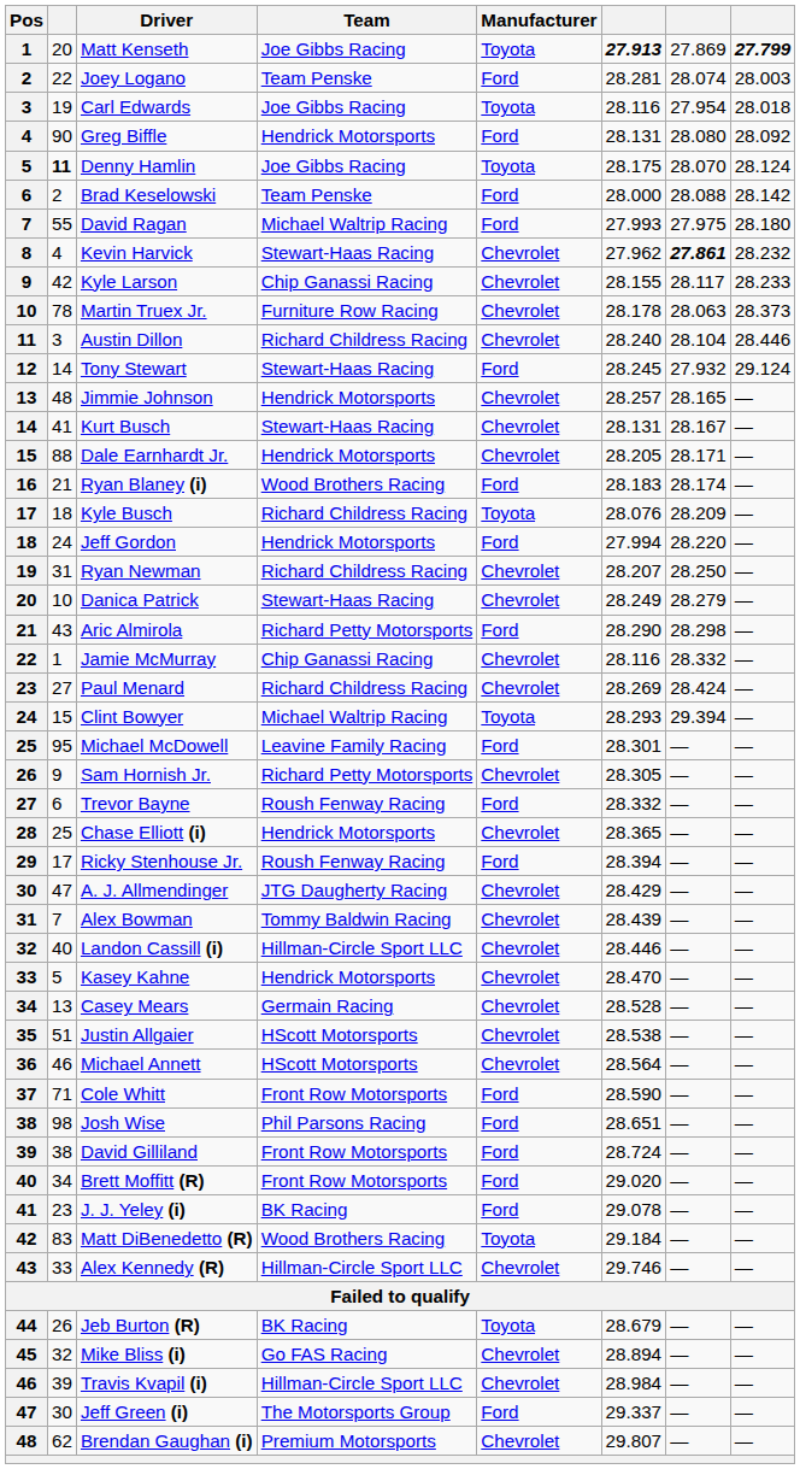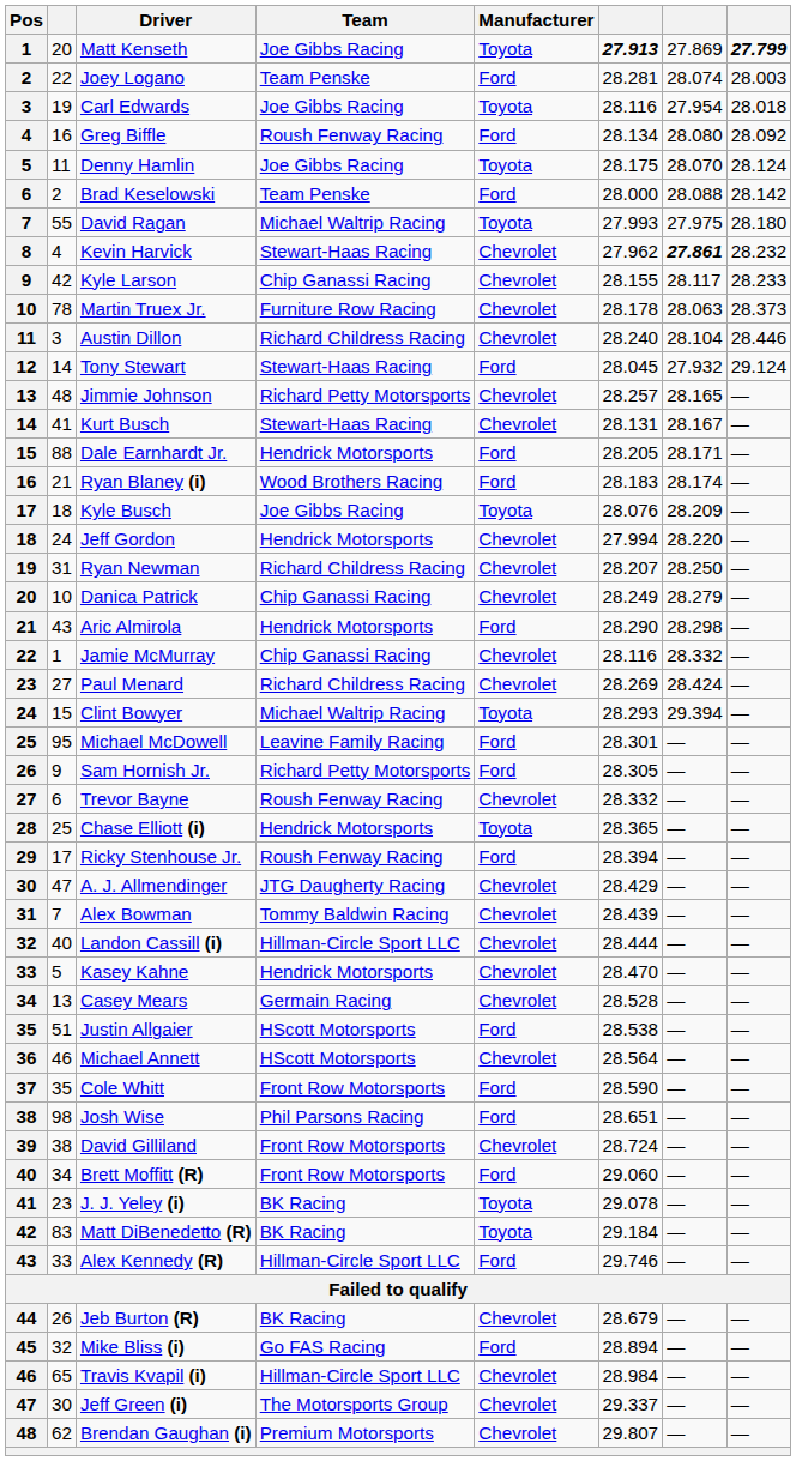 <table class="wikitable" style="font-size:95%">
 <tr>
 <th>Pos</th>
 <th></th>
 <th>Driver</th>
 <th>Team</th>
 <th>Manufacturer</th>
 <th></th>
 <th></th>
 <th></th>
 </tr>
 <tr>
 <th>1</th>
 <td>20</td>
 <td><a href='#'>Matt Kenseth</a></td>
 <td><a href='#'>Joe Gibbs Racing</a></td>
 <td><a href='#'>Toyota</a></td>
 <td><strong><em>27.913</em></strong></td>
 <td>27.869</td>
 <td><strong><em>27.799</em></strong></td>
 </tr>
 <tr>
 <th>2</th>
 <td>22</td>
 <td><a href='#'>Joey Logano</a></td>
 <td><a href='#'>Team Penske</a></td>
 <td><a href='#'>Ford</a></td>
 <td>28.281</td>
 <td>28.074</td>
 <td>28.003</td>
 </tr>
 <tr>
 <th>3</th>
 <td>19</td>
 <td><a href='#'>Carl Edwards</a></td>
 <td><a href='#'>Joe Gibbs Racing</a></td>
 <td><a href='#'>Toyota</a></td>
 <td>28.116</td>
 <td>27.954</td>
 <td>28.018</td>
 </tr>
 <tr>
 <th>4</th>
-<td>90</td>
+<td>16</td>
 <td><a href='#'>Greg Biffle</a></td>
-<td><a href='#'>Hendrick Motorsports</a></td>
+<td><a href='#'>Roush Fenway Racing</a></td>
 <td><a href='#'>Ford</a></td>
-<td>28.131</td>
+<td>28.134</td>
 <td>28.080</td>
 <td>28.092</td>
 </tr>
 <tr>
 <th>5</th>
-<td><strong>11</strong></td>
+<td>11</td>
 <td><a href='#'>Denny Hamlin</a></td>
 <td><a href='#'>Joe Gibbs Racing</a></td>
 <td><a href='#'>Toyota</a></td>
 <td>28.175</td>
 <td>28.070</td>
 <td>28.124</td>
 </tr>
 <tr>
 <th>6</th>
 <td>2</td>
 <td><a href='#'>Brad Keselowski</a></td>
 <td><a href='#'>Team Penske</a></td>
 <td><a href='#'>Ford</a></td>
 <td>28.000</td>
 <td>28.088</td>
 <td>28.142</td>
 </tr>
 <tr>
 <th>7</th>
 <td>55</td>
 <td><a href='#'>David Ragan</a></td>
 <td><a href='#'>Michael Waltrip Racing</a></td>
-<td><a href='#'>Ford</a></td>
+<td><a href='#'>Toyota</a></td>
 <td>27.993</td>
 <td>27.975</td>
 <td>28.180</td>
 </tr>
 <tr>
 <th>8</th>
 <td>4</td>
 <td><a href='#'>Kevin Harvick</a></td>
 <td><a href='#'>Stewart-Haas Racing</a></td>
 <td><a href='#'>Chevrolet</a></td>
 <td>27.962</td>
 <td><strong><em>27.861</em></strong></td>
 <td>28.232</td>
 </tr>
 <tr>
 <th>9</th>
 <td>42</td>
 <td><a href='#'>Kyle Larson</a></td>
 <td><a href='#'>Chip Ganassi Racing</a></td>
 <td><a href='#'>Chevrolet</a></td>
 <td>28.155</td>
 <td>28.117</td>
 <td>28.233</td>
 </tr>
 <tr>
 <th>10</th>
 <td>78</td>
 <td><a href='#'>Martin Truex Jr.</a></td>
 <td><a href='#'>Furniture Row Racing</a></td>
 <td><a href='#'>Chevrolet</a></td>
 <td>28.178</td>
 <td>28.063</td>
 <td>28.373</td>
 </tr>
 <tr>
 <th>11</th>
 <td>3</td>
 <td><a href='#'>Austin Dillon</a></td>
 <td><a href='#'>Richard Childress Racing</a></td>
 <td><a href='#'>Chevrolet</a></td>
 <td>28.240</td>
 <td>28.104</td>
 <td>28.446</td>
 </tr>
 <tr>
 <th>12</th>
 <td>14</td>
 <td><a href='#'>Tony Stewart</a></td>
 <td><a href='#'>Stewart-Haas Racing</a></td>
 <td><a href='#'>Ford</a></td>
-<td>28.245</td>
+<td>28.045</td>
 <td>27.932</td>
 <td>29.124</td>
 </tr>
 <tr>
 <th>13</th>
 <td>48</td>
 <td><a href='#'>Jimmie Johnson</a></td>
-<td><a href='#'>Hendrick Motorsports</a></td>
+<td><a href='#'>Richard Petty Motorsports</a></td>
 <td><a href='#'>Chevrolet</a></td>
 <td>28.257</td>
 <td>28.165</td>
 <td>—</td>
 </tr>
 <tr>
 <th>14</th>
 <td>41</td>
 <td><a href='#'>Kurt Busch</a></td>
 <td><a href='#'>Stewart-Haas Racing</a></td>
 <td><a href='#'>Chevrolet</a></td>
 <td>28.131</td>
 <td>28.167</td>
 <td>—</td>
 </tr>
 <tr>
 <th>15</th>
 <td>88</td>
 <td><a href='#'>Dale Earnhardt Jr.</a></td>
 <td><a href='#'>Hendrick Motorsports</a></td>
-<td><a href='#'>Chevrolet</a></td>
+<td><a href='#'>Ford</a></td>
 <td>28.205</td>
 <td>28.171</td>
 <td>—</td>
 </tr>
 <tr>
 <th>16</th>
 <td>21</td>
 <td><a href='#'>Ryan Blaney</a> <strong>(i)</strong></td>
 <td><a href='#'>Wood Brothers Racing</a></td>
 <td><a href='#'>Ford</a></td>
 <td>28.183</td>
 <td>28.174</td>
 <td>—</td>
 </tr>
 <tr>
 <th>17</th>
 <td>18</td>
 <td><a href='#'>Kyle Busch</a></td>
-<td><a href='#'>Richard Childress Racing</a></td>
+<td><a href='#'>Joe Gibbs Racing</a></td>
 <td><a href='#'>Toyota</a></td>
 <td>28.076</td>
 <td>28.209</td>
 <td>—</td>
 </tr>
 <tr>
 <th>18</th>
 <td>24</td>
 <td><a href='#'>Jeff Gordon</a></td>
 <td><a href='#'>Hendrick Motorsports</a></td>
-<td><a href='#'>Ford</a></td>
+<td><a href='#'>Chevrolet</a></td>
 <td>27.994</td>
 <td>28.220</td>
 <td>—</td>
 </tr>
 <tr>
 <th>19</th>
 <td>31</td>
 <td><a href='#'>Ryan Newman</a></td>
 <td><a href='#'>Richard Childress Racing</a></td>
 <td><a href='#'>Chevrolet</a></td>
 <td>28.207</td>
 <td>28.250</td>
 <td>—</td>
 </tr>
 <tr>
 <th>20</th>
 <td>10</td>
 <td><a href='#'>Danica Patrick</a></td>
-<td><a href='#'>Stewart-Haas Racing</a></td>
+<td><a href='#'>Chip Ganassi Racing</a></td>
 <td><a href='#'>Chevrolet</a></td>
 <td>28.249</td>
 <td>28.279</td>
 <td>—</td>
 </tr>
 <tr>
 <th>21</th>
 <td>43</td>
 <td><a href='#'>Aric Almirola</a></td>
-<td><a href='#'>Richard Petty Motorsports</a></td>
+<td><a href='#'>Hendrick Motorsports</a></td>
 <td><a href='#'>Ford</a></td>
 <td>28.290</td>
 <td>28.298</td>
 <td>—</td>
 </tr>
 <tr>
 <th>22</th>
 <td>1</td>
 <td><a href='#'>Jamie McMurray</a></td>
 <td><a href='#'>Chip Ganassi Racing</a></td>
 <td><a href='#'>Chevrolet</a></td>
 <td>28.116</td>
 <td>28.332</td>
 <td>—</td>
 </tr>
 <tr>
 <th>23</th>
 <td>27</td>
 <td><a href='#'>Paul Menard</a></td>
 <td><a href='#'>Richard Childress Racing</a></td>
 <td><a href='#'>Chevrolet</a></td>
 <td>28.269</td>
 <td>28.424</td>
 <td>—</td>
 </tr>
 <tr>
 <th>24</th>
 <td>15</td>
 <td><a href='#'>Clint Bowyer</a></td>
 <td><a href='#'>Michael Waltrip Racing</a></td>
 <td><a href='#'>Toyota</a></td>
 <td>28.293</td>
 <td>29.394</td>
 <td>—</td>
 </tr>
 <tr>
 <th>25</th>
 <td>95</td>
 <td><a href='#'>Michael McDowell</a></td>
 <td><a href='#'>Leavine Family Racing</a></td>
 <td><a href='#'>Ford</a></td>
 <td>28.301</td>
 <td>—</td>
 <td>—</td>
 </tr>
 <tr>
 <th>26</th>
 <td>9</td>
 <td><a href='#'>Sam Hornish Jr.</a></td>
 <td><a href='#'>Richard Petty Motorsports</a></td>
-<td><a href='#'>Chevrolet</a></td>
+<td><a href='#'>Ford</a></td>
 <td>28.305</td>
 <td>—</td>
 <td>—</td>
 </tr>
 <tr>
 <th>27</th>
 <td>6</td>
 <td><a href='#'>Trevor Bayne</a></td>
 <td><a href='#'>Roush Fenway Racing</a></td>
-<td><a href='#'>Ford</a></td>
+<td><a href='#'>Chevrolet</a></td>
 <td>28.332</td>
 <td>—</td>
 <td>—</td>
 </tr>
 <tr>
 <th>28</th>
 <td>25</td>
 <td><a href='#'>Chase Elliott</a> <strong>(i)</strong></td>
 <td><a href='#'>Hendrick Motorsports</a></td>
-<td><a href='#'>Chevrolet</a></td>
+<td><a href='#'>Toyota</a></td>
 <td>28.365</td>
 <td>—</td>
 <td>—</td>
 </tr>
 <tr>
 <th>29</th>
 <td>17</td>
 <td><a href='#'>Ricky Stenhouse Jr.</a></td>
 <td><a href='#'>Roush Fenway Racing</a></td>
 <td><a href='#'>Ford</a></td>
 <td>28.394</td>
 <td>—</td>
 <td>—</td>
 </tr>
 <tr>
 <th>30</th>
 <td>47</td>
 <td><a href='#'>A. J. Allmendinger</a></td>
 <td><a href='#'>JTG Daugherty Racing</a></td>
 <td><a href='#'>Chevrolet</a></td>
 <td>28.429</td>
 <td>—</td>
 <td>—</td>
 </tr>
 <tr>
 <th>31</th>
 <td>7</td>
 <td><a href='#'>Alex Bowman</a></td>
 <td><a href='#'>Tommy Baldwin Racing</a></td>
 <td><a href='#'>Chevrolet</a></td>
 <td>28.439</td>
 <td>—</td>
 <td>—</td>
 </tr>
 <tr>
 <th>32</th>
 <td>40</td>
 <td><a href='#'>Landon Cassill</a> <strong>(i)</strong></td>
 <td><a href='#'>Hillman-Circle Sport LLC</a></td>
 <td><a href='#'>Chevrolet</a></td>
-<td>28.446</td>
+<td>28.444</td>
 <td>—</td>
 <td>—</td>
 </tr>
 <tr>
 <th>33</th>
 <td>5</td>
 <td><a href='#'>Kasey Kahne</a></td>
 <td><a href='#'>Hendrick Motorsports</a></td>
 <td><a href='#'>Chevrolet</a></td>
 <td>28.470</td>
 <td>—</td>
 <td>—</td>
 </tr>
 <tr>
 <th>34</th>
 <td>13</td>
 <td><a href='#'>Casey Mears</a></td>
 <td><a href='#'>Germain Racing</a></td>
 <td><a href='#'>Chevrolet</a></td>
 <td>28.528</td>
 <td>—</td>
 <td>—</td>
 </tr>
 <tr>
 <th>35</th>
 <td>51</td>
 <td><a href='#'>Justin Allgaier</a></td>
 <td><a href='#'>HScott Motorsports</a></td>
-<td><a href='#'>Chevrolet</a></td>
+<td><a href='#'>Ford</a></td>
 <td>28.538</td>
 <td>—</td>
 <td>—</td>
 </tr>
 <tr>
 <th>36</th>
 <td>46</td>
 <td><a href='#'>Michael Annett</a></td>
 <td><a href='#'>HScott Motorsports</a></td>
 <td><a href='#'>Chevrolet</a></td>
 <td>28.564</td>
 <td>—</td>
 <td>—</td>
 </tr>
 <tr>
 <th>37</th>
-<td>71</td>
+<td>35</td>
 <td><a href='#'>Cole Whitt</a></td>
 <td><a href='#'>Front Row Motorsports</a></td>
 <td><a href='#'>Ford</a></td>
 <td>28.590</td>
 <td>—</td>
 <td>—</td>
 </tr>
 <tr>
 <th>38</th>
 <td>98</td>
 <td><a href='#'>Josh Wise</a></td>
 <td><a href='#'>Phil Parsons Racing</a></td>
 <td><a href='#'>Ford</a></td>
 <td>28.651</td>
 <td>—</td>
 <td>—</td>
 </tr>
 <tr>
 <th>39</th>
 <td>38</td>
 <td><a href='#'>David Gilliland</a></td>
 <td><a href='#'>Front Row Motorsports</a></td>
-<td><a href='#'>Ford</a></td>
+<td><a href='#'>Chevrolet</a></td>
 <td>28.724</td>
 <td>—</td>
 <td>—</td>
 </tr>
 <tr>
 <th>40</th>
 <td>34</td>
 <td><a href='#'>Brett Moffitt</a> <strong>(R)</strong></td>
 <td><a href='#'>Front Row Motorsports</a></td>
 <td><a href='#'>Ford</a></td>
-<td>29.020</td>
+<td>29.060</td>
 <td>—</td>
 <td>—</td>
 </tr>
 <tr>
 <th>41</th>
 <td>23</td>
 <td><a href='#'>J. J. Yeley</a> <strong>(i)</strong></td>
 <td><a href='#'>BK Racing</a></td>
-<td><a href='#'>Ford</a></td>
+<td><a href='#'>Toyota</a></td>
 <td>29.078</td>
 <td>—</td>
 <td>—</td>
 </tr>
 <tr>
 <th>42</th>
 <td>83</td>
 <td><a href='#'>Matt DiBenedetto</a> <strong>(R)</strong></td>
-<td><a href='#'>Wood Brothers Racing</a></td>
+<td><a href='#'>BK Racing</a></td>
 <td><a href='#'>Toyota</a></td>
 <td>29.184</td>
 <td>—</td>
 <td>—</td>
 </tr>
 <tr>
 <th>43</th>
 <td>33</td>
 <td><a href='#'>Alex Kennedy</a> <strong>(R)</strong></td>
 <td><a href='#'>Hillman-Circle Sport LLC</a></td>
-<td><a href='#'>Chevrolet</a></td>
+<td><a href='#'>Ford</a></td>
 <td>29.746</td>
 <td>—</td>
 <td>—</td>
 </tr>
 <tr>
 <th colspan="8">Failed to qualify</th>
 </tr>
 <tr>
 <th>44</th>
 <td>26</td>
 <td><a href='#'>Jeb Burton</a> <strong>(R)</strong></td>
 <td><a href='#'>BK Racing</a></td>
-<td><a href='#'>Toyota</a></td>
+<td><a href='#'>Chevrolet</a></td>
 <td>28.679</td>
 <td>—</td>
 <td>—</td>
 </tr>
 <tr>
 <th>45</th>
 <td>32</td>
 <td><a href='#'>Mike Bliss</a> <strong>(i)</strong></td>
 <td><a href='#'>Go FAS Racing</a></td>
-<td><a href='#'>Chevrolet</a></td>
+<td><a href='#'>Ford</a></td>
 <td>28.894</td>
 <td>—</td>
 <td>—</td>
 </tr>
 <tr>
 <th>46</th>
-<td>39</td>
+<td>65</td>
 <td><a href='#'>Travis Kvapil</a> <strong>(i)</strong></td>
 <td><a href='#'>Hillman-Circle Sport LLC</a></td>
 <td><a href='#'>Chevrolet</a></td>
 <td>28.984</td>
 <td>—</td>
 <td>—</td>
 </tr>
 <tr>
 <th>47</th>
 <td>30</td>
 <td><a href='#'>Jeff Green</a> <strong>(i)</strong></td>
 <td><a href='#'>The Motorsports Group</a></td>
-<td><a href='#'>Ford</a></td>
+<td><a href='#'>Chevrolet</a></td>
 <td>29.337</td>
 <td>—</td>
 <td>—</td>
 </tr>
 <tr>
 <th>48</th>
 <td>62</td>
 <td><a href='#'>Brendan Gaughan</a> <strong>(i)</strong></td>
 <td><a href='#'>Premium Motorsports</a></td>
 <td><a href='#'>Chevrolet</a></td>
 <td>29.807</td>
 <td>—</td>
 <td>—</td>
 </tr>
 <tr>
 <th colspan="8"></th>
 </tr>
 </table>
